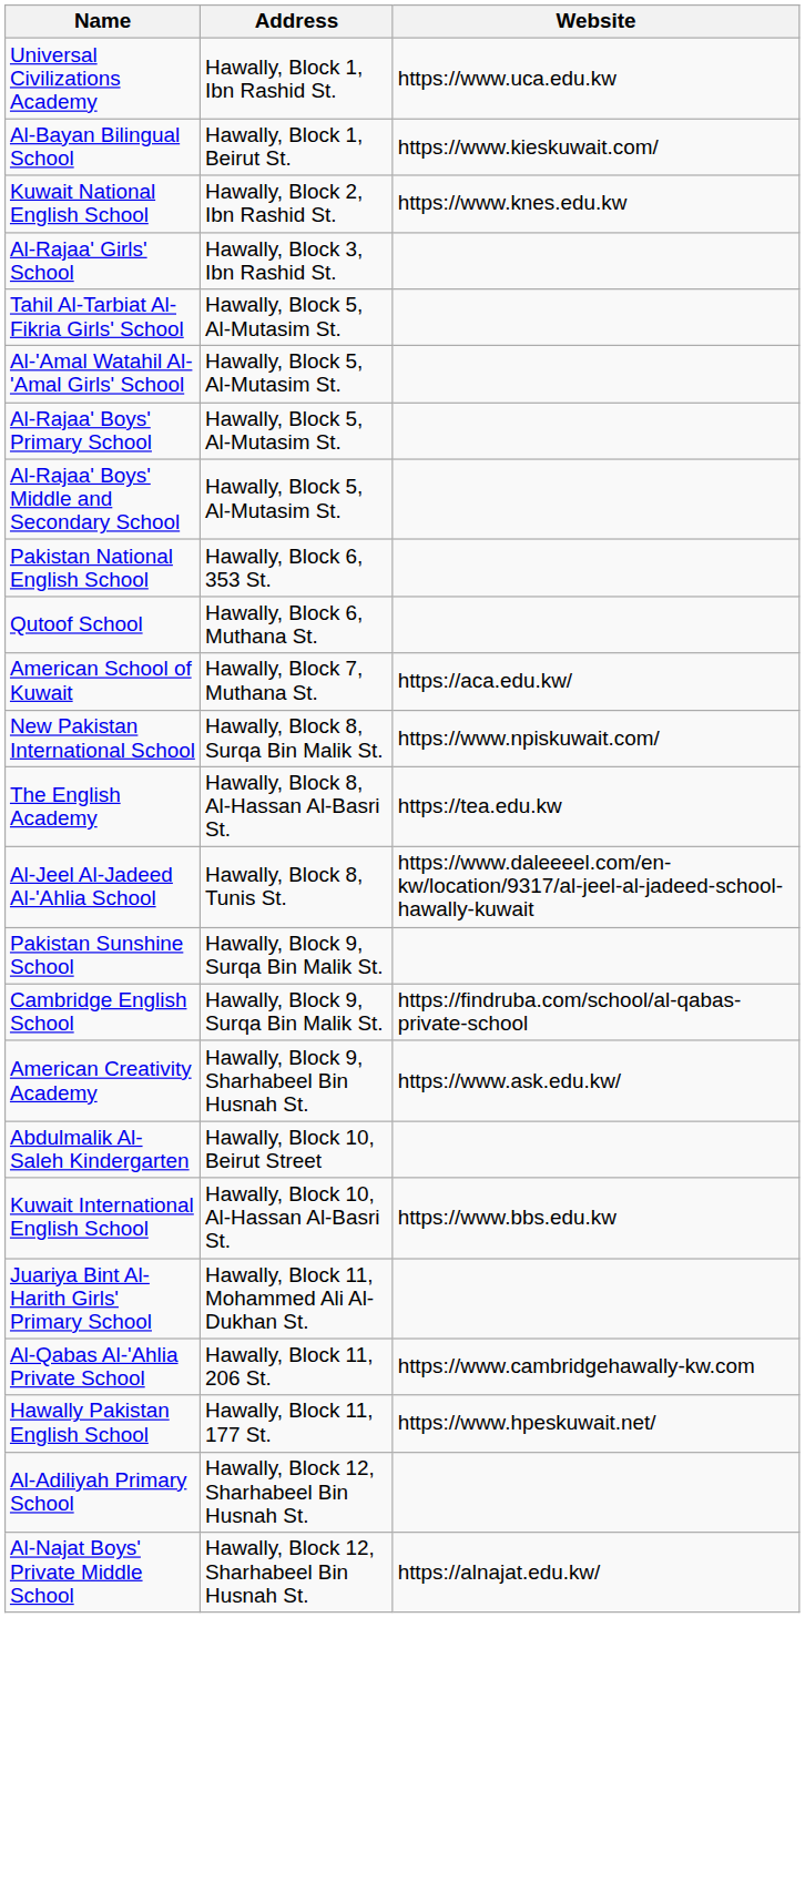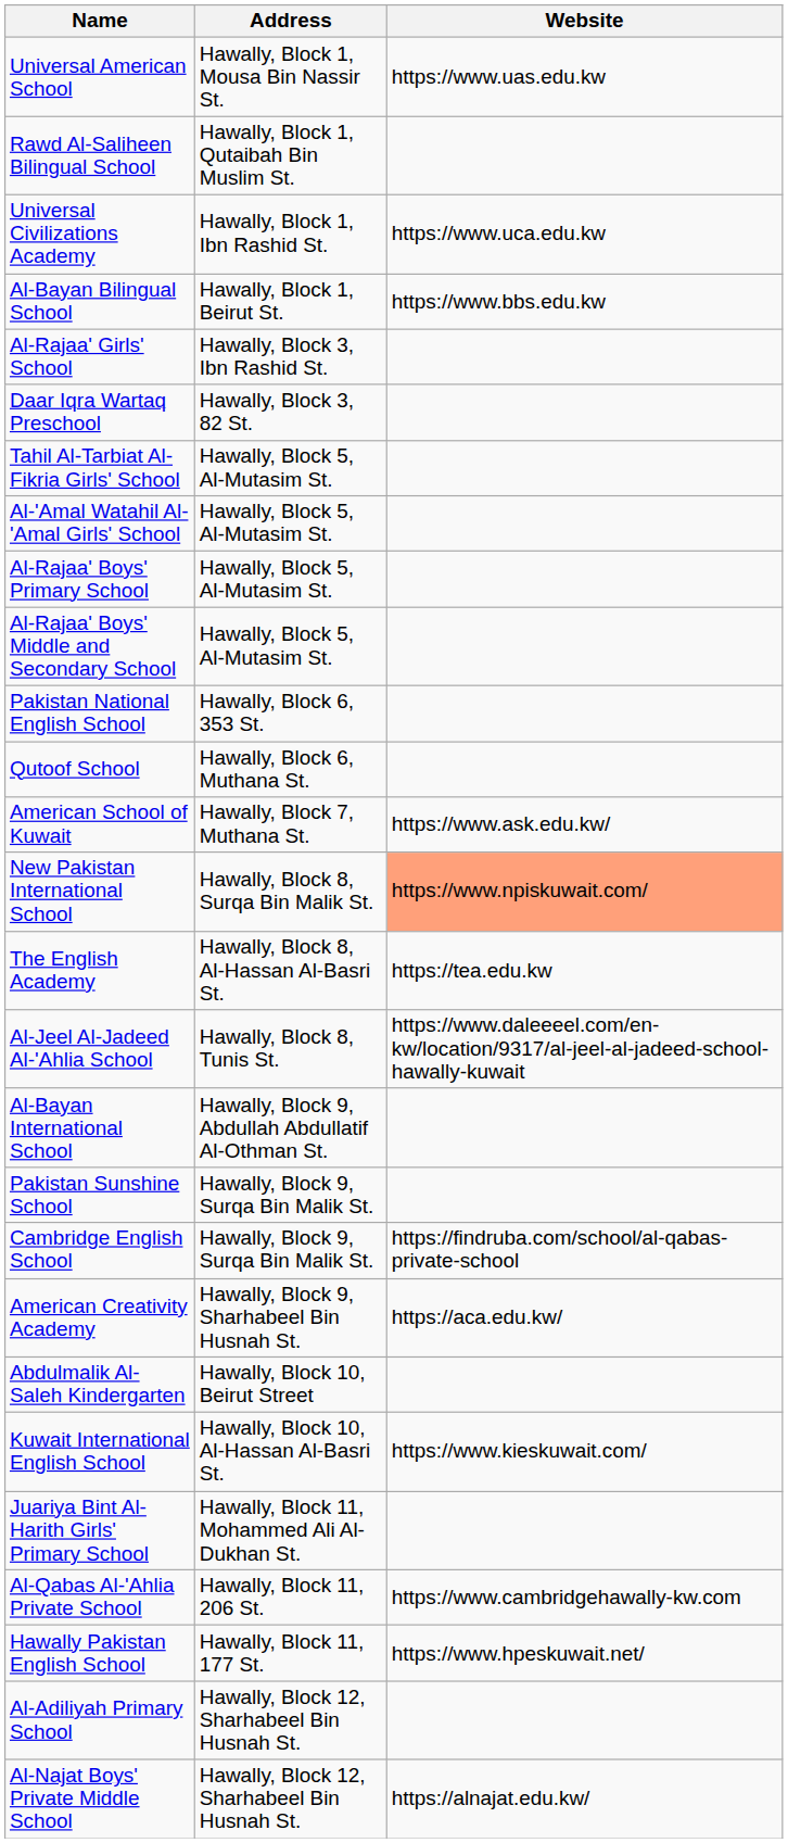 <table class="wikitable sortable">
 <tr>
 <th>Name</th>
 <th>Address</th>
 <th>Website</th>
+</tr>
+<tr>
+<td><a href='#'>Universal American School</a></td>
+<td>Hawally, Block 1, Mousa Bin Nassir St.</td>
+<td>https://www.uas.edu.kw</td>
+</tr>
+<tr>
+<td><a href='#'>Rawd Al-Saliheen Bilingual School</a></td>
+<td>Hawally, Block 1, Qutaibah Bin Muslim St.</td>
+<td></td>
 </tr>
 <tr>
 <td><a href='#'>Universal Civilizations Academy</a></td>
 <td>Hawally, Block 1, Ibn Rashid St.</td>
 <td>https://www.uca.edu.kw</td>
 </tr>
 <tr>
 <td><a href='#'>Al-Bayan Bilingual School</a></td>
 <td>Hawally, Block 1, Beirut St.</td>
-<td>https://www.kieskuwait.com/</td>
-</tr>
-<tr>
-<td><a href='#'>Kuwait National English School</a></td>
-<td>Hawally, Block 2, Ibn Rashid St.</td>
-<td>https://www.knes.edu.kw</td>
+<td>https://www.bbs.edu.kw</td>
 </tr>
 <tr>
 <td><a href='#'>Al-Rajaa' Girls' School</a></td>
 <td>Hawally, Block 3, Ibn Rashid St.</td>
+<td></td>
+</tr>
+<tr>
+<td><a href='#'>Daar Iqra Wartaq Preschool</a></td>
+<td>Hawally, Block 3, 82 St.</td>
 <td></td>
 </tr>
 <tr>
 <td><a href='#'>Tahil Al-Tarbiat Al-Fikria Girls' School</a></td>
 <td>Hawally, Block 5, Al-Mutasim St.</td>
 <td></td>
 </tr>
 <tr>
 <td><a href='#'>Al-'Amal Watahil Al-'Amal Girls' School</a></td>
 <td>Hawally, Block 5, Al-Mutasim St.</td>
 <td></td>
 </tr>
 <tr>
 <td><a href='#'>Al-Rajaa' Boys' Primary School</a></td>
 <td>Hawally, Block 5, Al-Mutasim St.</td>
 <td></td>
 </tr>
 <tr>
 <td><a href='#'>Al-Rajaa' Boys' Middle and Secondary School</a></td>
 <td>Hawally, Block 5, Al-Mutasim St.</td>
 <td></td>
 </tr>
 <tr>
 <td><a href='#'>Pakistan National English School</a></td>
 <td>Hawally, Block 6, 353 St.</td>
 <td></td>
 </tr>
 <tr>
 <td><a href='#'>Qutoof School</a></td>
 <td>Hawally, Block 6, Muthana St.</td>
 <td></td>
 </tr>
 <tr>
 <td><a href='#'>American School of Kuwait</a></td>
 <td>Hawally, Block 7, Muthana St.</td>
-<td>https://aca.edu.kw/</td>
+<td>https://www.ask.edu.kw/</td>
 </tr>
 <tr>
 <td><a href='#'>New Pakistan International School</a></td>
 <td>Hawally, Block 8, Surqa Bin Malik St.</td>
-<td>https://www.npiskuwait.com/</td>
+<td style="background: lightsalmon;">https://www.npiskuwait.com/</td>
 </tr>
 <tr>
 <td><a href='#'>The English Academy</a></td>
 <td>Hawally, Block 8, Al-Hassan Al-Basri St.</td>
 <td>https://tea.edu.kw</td>
 </tr>
 <tr>
 <td><a href='#'>Al-Jeel Al-Jadeed Al-'Ahlia School</a></td>
 <td>Hawally, Block 8, Tunis St.</td>
 <td>https://www.daleeeel.com/en-kw/location/9317/al-jeel-al-jadeed-school-hawally-kuwait</td>
+</tr>
+<tr>
+<td><a href='#'>Al-Bayan International School</a></td>
+<td>Hawally, Block 9, Abdullah Abdullatif Al-Othman St.</td>
+<td></td>
 </tr>
 <tr>
 <td><a href='#'>Pakistan Sunshine School</a></td>
 <td>Hawally, Block 9, Surqa Bin Malik St.</td>
 <td></td>
 </tr>
 <tr>
 <td><a href='#'>Cambridge English School</a></td>
 <td>Hawally, Block 9, Surqa Bin Malik St.</td>
 <td>https://findruba.com/school/al-qabas-private-school</td>
 </tr>
 <tr>
 <td><a href='#'>American Creativity Academy</a></td>
 <td>Hawally, Block 9, Sharhabeel Bin Husnah St.</td>
-<td>https://www.ask.edu.kw/</td>
+<td>https://aca.edu.kw/</td>
 </tr>
 <tr>
 <td><a href='#'>Abdulmalik Al-Saleh Kindergarten</a></td>
 <td>Hawally, Block 10, Beirut Street</td>
 <td></td>
 </tr>
 <tr>
 <td><a href='#'>Kuwait International English School</a></td>
 <td>Hawally, Block 10, Al-Hassan Al-Basri St.</td>
-<td>https://www.bbs.edu.kw</td>
+<td>https://www.kieskuwait.com/</td>
 </tr>
 <tr>
 <td><a href='#'>Juariya Bint Al-Harith Girls' Primary School</a></td>
 <td>Hawally, Block 11, Mohammed Ali Al-Dukhan St.</td>
 <td></td>
 </tr>
 <tr>
 <td><a href='#'>Al-Qabas Al-'Ahlia Private School</a></td>
 <td>Hawally, Block 11, 206 St.</td>
 <td>https://www.cambridgehawally-kw.com</td>
 </tr>
 <tr>
 <td><a href='#'>Hawally Pakistan English School</a></td>
 <td>Hawally, Block 11, 177 St.</td>
 <td>https://www.hpeskuwait.net/</td>
 </tr>
 <tr>
 <td><a href='#'>Al-Adiliyah Primary School</a></td>
 <td>Hawally, Block 12, Sharhabeel Bin Husnah St.</td>
 <td></td>
 </tr>
 <tr>
 <td><a href='#'>Al-Najat Boys' Private Middle School</a></td>
 <td>Hawally, Block 12, Sharhabeel Bin Husnah St.</td>
 <td>https://alnajat.edu.kw/</td>
 </tr>
 </table>
